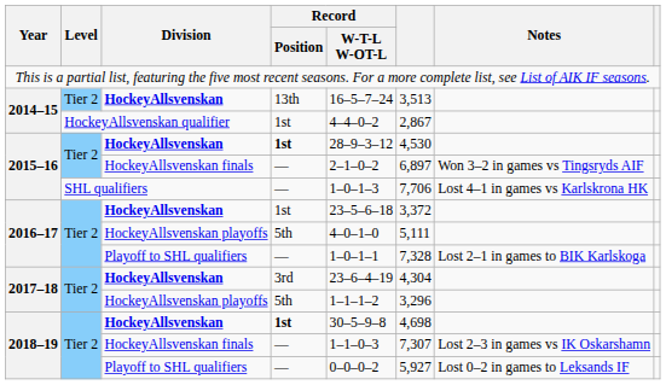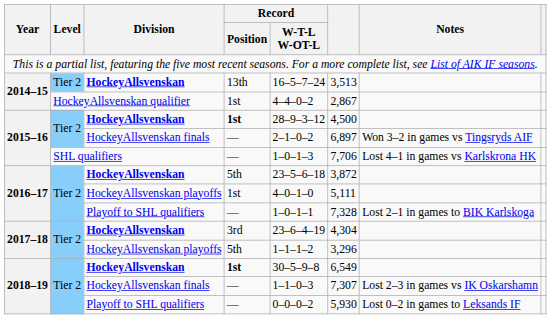 <table class="wikitable">
 <tr>
 <th rowspan="2">Year</th>
 <th rowspan="2">Level</th>
 <th rowspan="2">Division</th>
 <th colspan="2">Record</th>
 <th rowspan=2></th>
 <th rowspan="2">Notes</th>
 <th rowspan=2></th>
 </tr>
 <tr>
 <th>Position</th>
 <th>W-T-L<br>W-OT-L</th>
 </tr>
 <tr>
 <td align="center" colspan=8><em>This is a partial list, featuring the five most recent seasons. For a more complete list, see <a href='#'>List of AIK IF seasons</a>.</em></td>
 </tr>
 <tr>
 <th rowspan=2>2014–15</th>
 <td style="background:#87CEFA;">Tier 2</td>
 <td><strong><a href='#'>HockeyAllsvenskan</a></strong></td>
 <td>13th</td>
 <td>16–5–7–24</td>
 <td>3,513</td>
 <td></td>
 <td></td>
 </tr>
 <tr>
 <td colspan=2><a href='#'>HockeyAllsvenskan qualifier</a></td>
 <td>1st</td>
 <td>4–4–0–2</td>
 <td>2,867</td>
 <td></td>
 <td></td>
 </tr>
 <tr>
 <th rowspan=3>2015–16</th>
 <td rowspan=2 style="background:#87CEFA;">Tier 2</td>
 <td><strong><a href='#'>HockeyAllsvenskan</a></strong></td>
 <td><strong>1st</strong></td>
 <td>28–9–3–12</td>
-<td>4,530</td>
+<td>4,500</td>
 <td></td>
 <td></td>
 </tr>
 <tr>
 <td><a href='#'>HockeyAllsvenskan finals</a></td>
 <td>—</td>
 <td>2–1–0–2</td>
 <td>6,897</td>
 <td>Won 3–2 in games vs <a href='#'>Tingsryds AIF</a></td>
 <td></td>
 </tr>
 <tr>
 <td colspan=2><a href='#'>SHL qualifiers</a></td>
 <td>—</td>
 <td>1–0–1–3</td>
 <td>7,706</td>
 <td>Lost 4–1 in games vs <a href='#'>Karlskrona HK</a></td>
 <td></td>
 </tr>
 <tr>
 <th rowspan=3>2016–17</th>
 <td rowspan=3 style="background:#87CEFA;">Tier 2</td>
 <td><strong><a href='#'>HockeyAllsvenskan</a></strong></td>
-<td>1st</td>
+<td>5th</td>
 <td>23–5–6–18</td>
-<td>3,372</td>
+<td>3,872</td>
 <td></td>
 <td></td>
 </tr>
 <tr>
 <td><a href='#'>HockeyAllsvenskan playoffs</a></td>
-<td>5th</td>
+<td>1st</td>
 <td>4–0–1–0</td>
 <td>5,111</td>
 <td></td>
 <td></td>
 </tr>
 <tr>
 <td><a href='#'>Playoff to SHL qualifiers</a></td>
 <td>—</td>
 <td>1–0–1–1</td>
 <td>7,328</td>
 <td>Lost 2–1 in games to <a href='#'>BIK Karlskoga</a></td>
 <td></td>
 </tr>
 <tr>
 <th rowspan=2>2017–18</th>
 <td rowspan=2 style="background:#87CEFA;">Tier 2</td>
 <td><strong><a href='#'>HockeyAllsvenskan</a></strong></td>
 <td>3rd</td>
 <td>23–6–4–19</td>
 <td>4,304</td>
 <td></td>
 <td></td>
 </tr>
 <tr>
 <td><a href='#'>HockeyAllsvenskan playoffs</a></td>
 <td>5th</td>
 <td>1–1–1–2</td>
 <td>3,296</td>
 <td></td>
 <td></td>
 </tr>
 <tr>
 <th rowspan=3>2018–19</th>
 <td rowspan=3 style="background:#87CEFA;">Tier 2</td>
 <td><strong><a href='#'>HockeyAllsvenskan</a></strong></td>
 <td><strong>1st</strong></td>
 <td>30–5–9–8</td>
-<td>4,698</td>
+<td>6,549</td>
 <td></td>
 <td></td>
 </tr>
 <tr>
 <td><a href='#'>HockeyAllsvenskan finals</a></td>
 <td>—</td>
 <td>1–1–0–3</td>
 <td>7,307</td>
 <td>Lost 2–3 in games vs <a href='#'>IK Oskarshamn</a></td>
 <td></td>
 </tr>
 <tr>
 <td><a href='#'>Playoff to SHL qualifiers</a></td>
 <td>—</td>
 <td>0–0–0–2</td>
-<td>5,927</td>
+<td>5,930</td>
 <td>Lost 0–2 in games to <a href='#'>Leksands IF</a></td>
 <td></td>
 </tr>
 </table>
